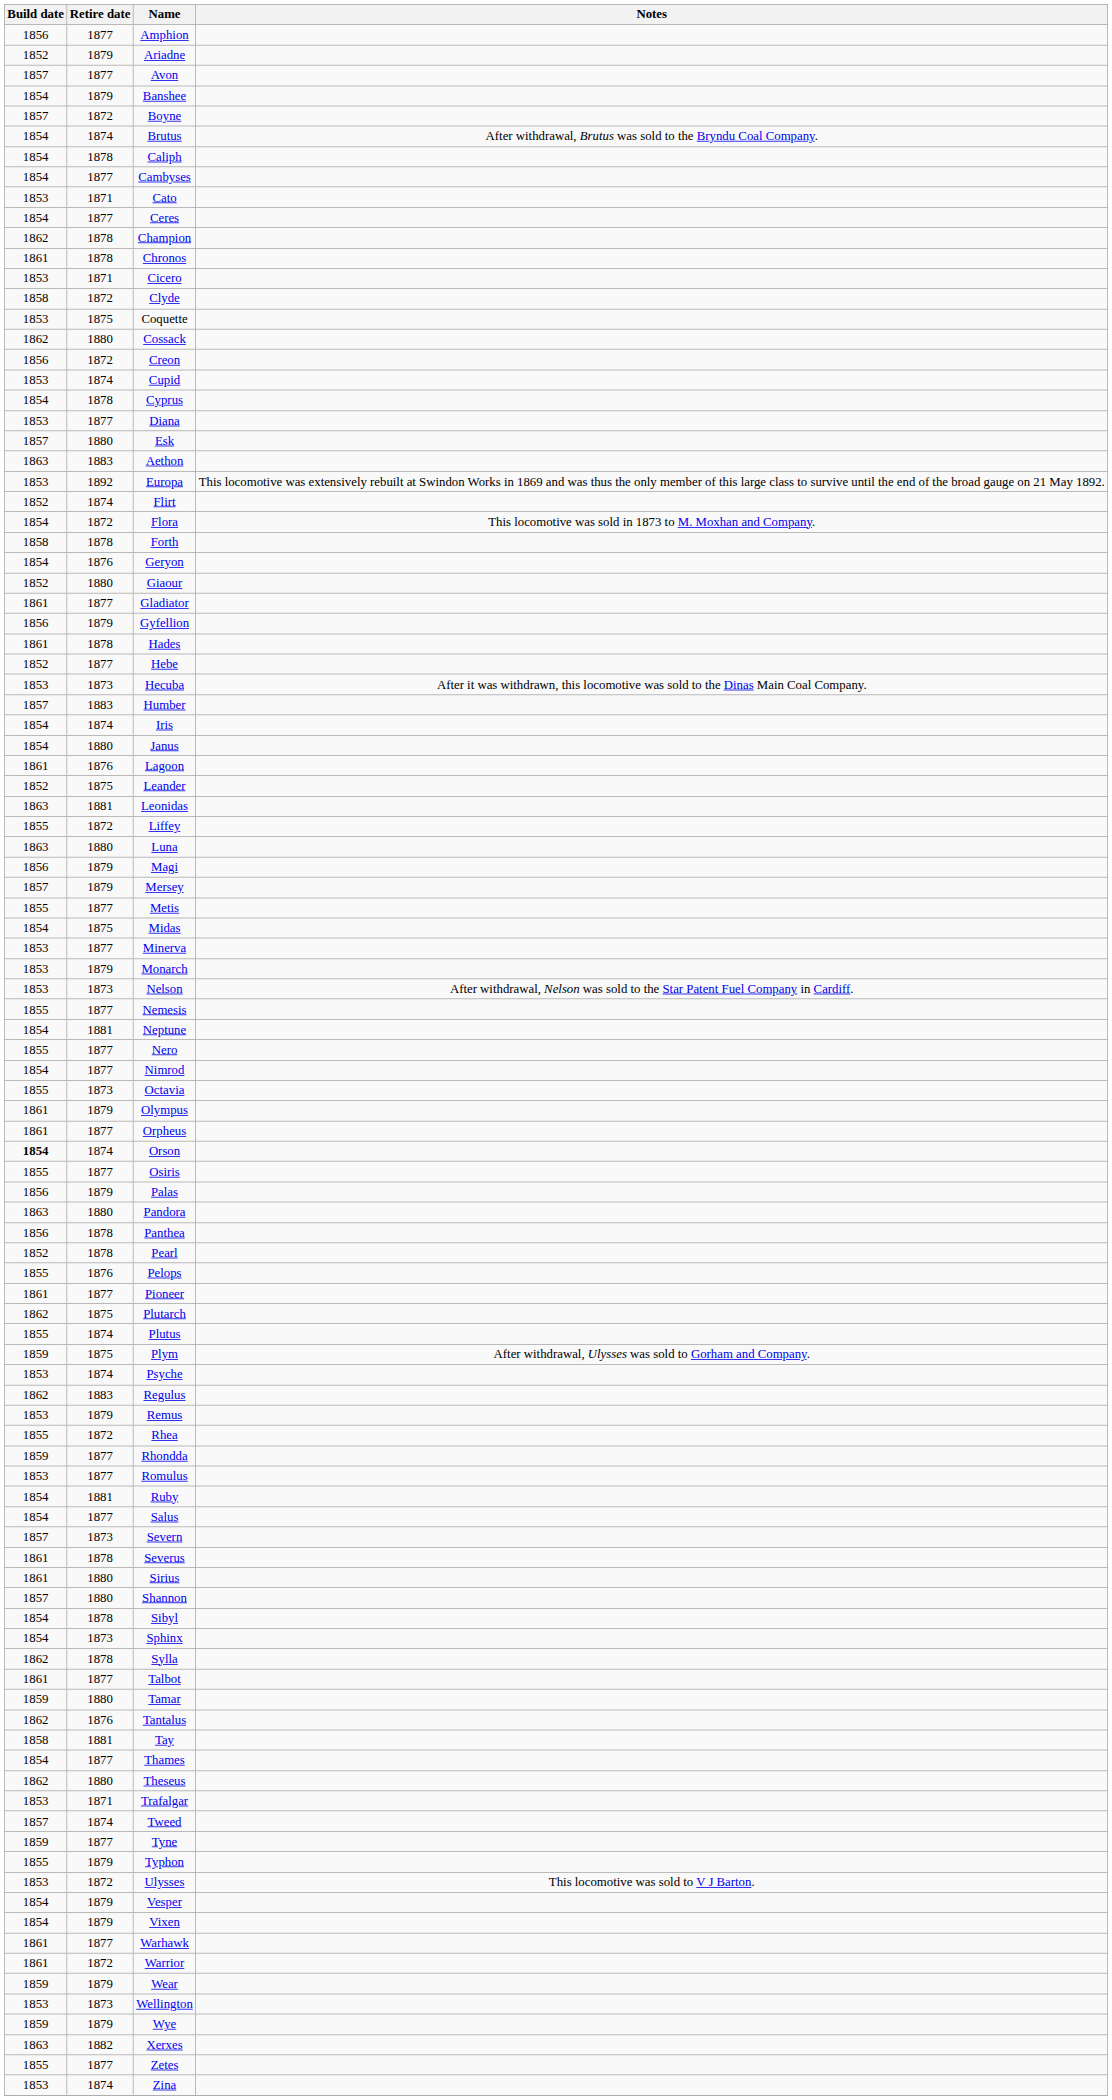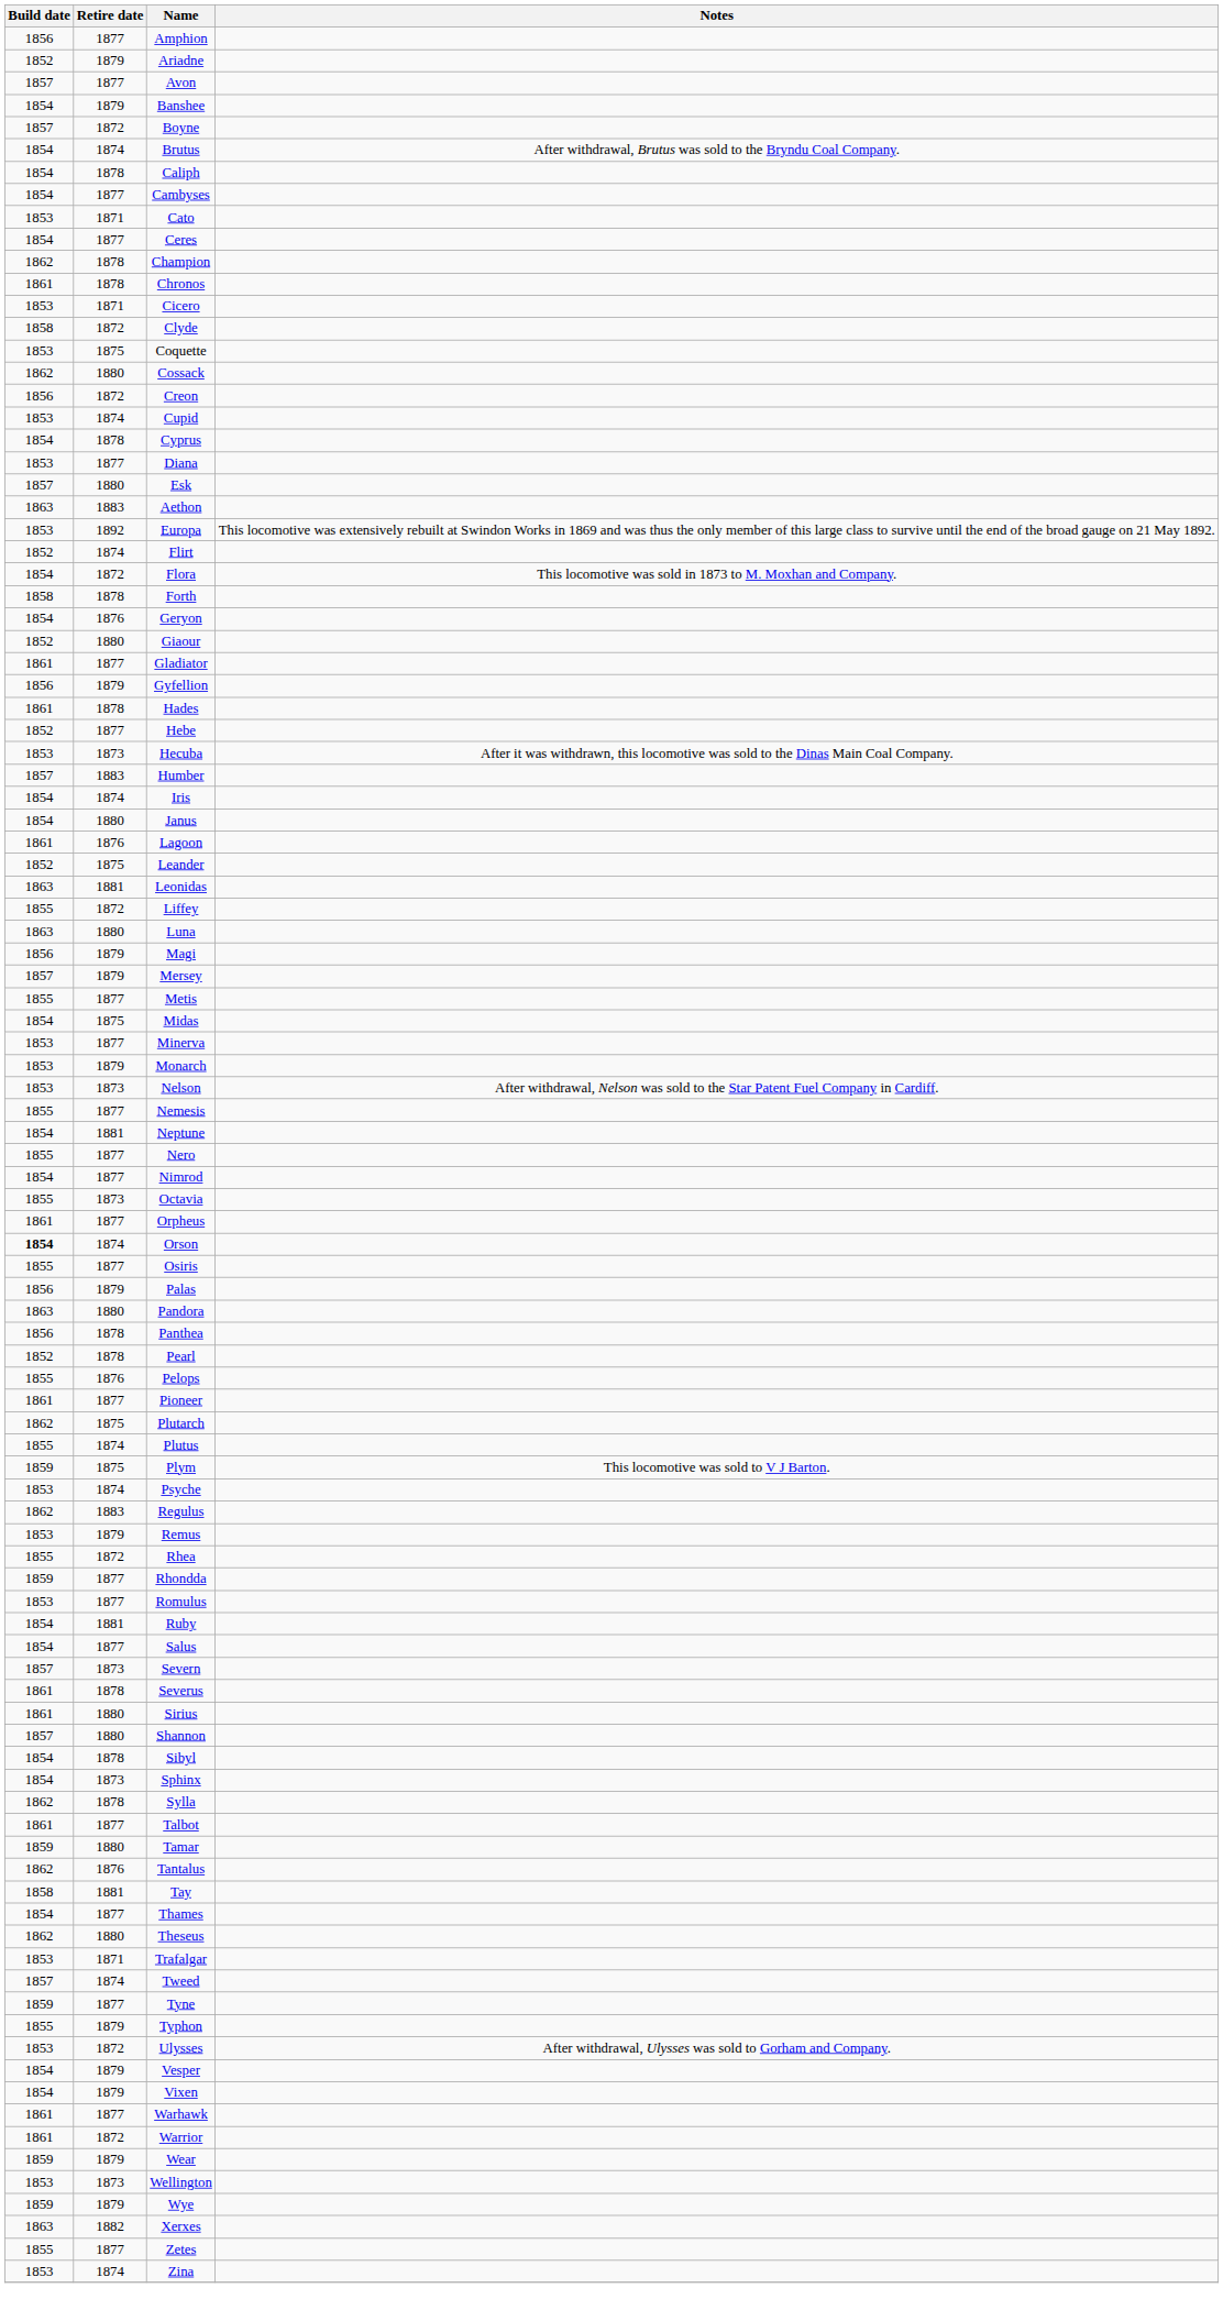 <table class="wikitable sortable" style=text-align:center border="1">
 <tr>
 <th>Build date</th>
 <th>Retire date</th>
 <th>Name</th>
 <th>Notes</th>
 </tr>
 <tr>
 <td>1856</td>
 <td>1877</td>
 <td><a href='#'>Amphion</a></td>
 <td></td>
 </tr>
 <tr>
 <td>1852</td>
 <td>1879</td>
 <td><a href='#'>Ariadne</a></td>
 <td></td>
 </tr>
 <tr>
 <td>1857</td>
 <td>1877</td>
 <td><a href='#'>Avon</a></td>
 <td></td>
 </tr>
 <tr>
 <td>1854</td>
 <td>1879</td>
 <td><a href='#'>Banshee</a></td>
 <td></td>
 </tr>
 <tr>
 <td>1857</td>
 <td>1872</td>
 <td><a href='#'>Boyne</a></td>
 <td></td>
 </tr>
 <tr>
 <td>1854</td>
 <td>1874</td>
 <td><a href='#'>Brutus</a></td>
 <td>After withdrawal, <em>Brutus</em> was sold to the <a href='#'>Bryndu Coal Company</a>.</td>
 </tr>
 <tr>
 <td>1854</td>
 <td>1878</td>
 <td><a href='#'>Caliph</a></td>
 <td></td>
 </tr>
 <tr>
 <td>1854</td>
 <td>1877</td>
 <td><a href='#'>Cambyses</a></td>
 <td></td>
 </tr>
 <tr>
 <td>1853</td>
 <td>1871</td>
 <td><a href='#'>Cato</a></td>
 <td></td>
 </tr>
 <tr>
 <td>1854</td>
 <td>1877</td>
 <td><a href='#'>Ceres</a></td>
 <td></td>
 </tr>
 <tr>
 <td>1862</td>
 <td>1878</td>
 <td><a href='#'>Champion</a></td>
 <td></td>
 </tr>
 <tr>
 <td>1861</td>
 <td>1878</td>
 <td><a href='#'>Chronos</a></td>
 <td></td>
 </tr>
 <tr>
 <td>1853</td>
 <td>1871</td>
 <td><a href='#'>Cicero</a></td>
 <td></td>
 </tr>
 <tr>
 <td>1858</td>
 <td>1872</td>
 <td><a href='#'>Clyde</a></td>
 <td></td>
 </tr>
 <tr>
 <td>1853</td>
 <td>1875</td>
 <td>Coquette</td>
 <td></td>
 </tr>
 <tr>
 <td>1862</td>
 <td>1880</td>
 <td><a href='#'>Cossack</a></td>
 <td></td>
 </tr>
 <tr>
 <td>1856</td>
 <td>1872</td>
 <td><a href='#'>Creon</a></td>
 <td></td>
 </tr>
 <tr>
 <td>1853</td>
 <td>1874</td>
 <td><a href='#'>Cupid</a></td>
 <td></td>
 </tr>
 <tr>
 <td>1854</td>
 <td>1878</td>
 <td><a href='#'>Cyprus</a></td>
 <td></td>
 </tr>
 <tr>
 <td>1853</td>
 <td>1877</td>
 <td><a href='#'>Diana</a></td>
 <td></td>
 </tr>
 <tr>
 <td>1857</td>
 <td>1880</td>
 <td><a href='#'>Esk</a></td>
 <td></td>
 </tr>
 <tr>
 <td>1863</td>
 <td>1883</td>
 <td><a href='#'>Aethon</a></td>
 <td></td>
 </tr>
 <tr>
 <td>1853</td>
 <td>1892</td>
 <td><a href='#'>Europa</a></td>
 <td>This locomotive was extensively rebuilt at Swindon Works in 1869 and was thus the only member of this large class to survive until the end of the broad gauge on 21 May 1892.</td>
 </tr>
 <tr>
 <td>1852</td>
 <td>1874</td>
 <td><a href='#'>Flirt</a></td>
 <td></td>
 </tr>
 <tr>
 <td>1854</td>
 <td>1872</td>
 <td><a href='#'>Flora</a></td>
 <td>This locomotive was sold in 1873 to <a href='#'>M. Moxhan and Company</a>.</td>
 </tr>
 <tr>
 <td>1858</td>
 <td>1878</td>
 <td><a href='#'>Forth</a></td>
 <td></td>
 </tr>
 <tr>
 <td>1854</td>
 <td>1876</td>
 <td><a href='#'>Geryon</a></td>
 <td></td>
 </tr>
 <tr>
 <td>1852</td>
 <td>1880</td>
 <td><a href='#'>Giaour</a></td>
 <td></td>
 </tr>
 <tr>
 <td>1861</td>
 <td>1877</td>
 <td><a href='#'>Gladiator</a></td>
 <td></td>
 </tr>
 <tr>
 <td>1856</td>
 <td>1879</td>
 <td><a href='#'>Gyfellion</a></td>
 <td></td>
 </tr>
 <tr>
 <td>1861</td>
 <td>1878</td>
 <td><a href='#'>Hades</a></td>
 <td></td>
 </tr>
 <tr>
 <td>1852</td>
 <td>1877</td>
 <td><a href='#'>Hebe</a></td>
 <td></td>
 </tr>
 <tr>
 <td>1853</td>
 <td>1873</td>
 <td><a href='#'>Hecuba</a></td>
 <td>After it was withdrawn, this locomotive was sold to the <a href='#'>Dinas</a> Main Coal Company.</td>
 </tr>
 <tr>
 <td>1857</td>
 <td>1883</td>
 <td><a href='#'>Humber</a></td>
 <td></td>
 </tr>
 <tr>
 <td>1854</td>
 <td>1874</td>
 <td><a href='#'>Iris</a></td>
 <td></td>
 </tr>
 <tr>
 <td>1854</td>
 <td>1880</td>
 <td><a href='#'>Janus</a></td>
 <td></td>
 </tr>
 <tr>
 <td>1861</td>
 <td>1876</td>
 <td><a href='#'>Lagoon</a></td>
 <td></td>
 </tr>
 <tr>
 <td>1852</td>
 <td>1875</td>
 <td><a href='#'>Leander</a></td>
 <td></td>
 </tr>
 <tr>
 <td>1863</td>
 <td>1881</td>
 <td><a href='#'>Leonidas</a></td>
 <td></td>
 </tr>
 <tr>
 <td>1855</td>
 <td>1872</td>
 <td><a href='#'>Liffey</a></td>
 <td></td>
 </tr>
 <tr>
 <td>1863</td>
 <td>1880</td>
 <td><a href='#'>Luna</a></td>
 <td></td>
 </tr>
 <tr>
 <td>1856</td>
 <td>1879</td>
 <td><a href='#'>Magi</a></td>
 <td></td>
 </tr>
 <tr>
 <td>1857</td>
 <td>1879</td>
 <td><a href='#'>Mersey</a></td>
 <td></td>
 </tr>
 <tr>
 <td>1855</td>
 <td>1877</td>
 <td><a href='#'>Metis</a></td>
 <td></td>
 </tr>
 <tr>
 <td>1854</td>
 <td>1875</td>
 <td><a href='#'>Midas</a></td>
 <td></td>
 </tr>
 <tr>
 <td>1853</td>
 <td>1877</td>
 <td><a href='#'>Minerva</a></td>
 <td></td>
 </tr>
 <tr>
 <td>1853</td>
 <td>1879</td>
 <td><a href='#'>Monarch</a></td>
 <td></td>
 </tr>
 <tr>
 <td>1853</td>
 <td>1873</td>
 <td><a href='#'>Nelson</a></td>
 <td>After withdrawal, <em>Nelson</em> was sold to the <a href='#'>Star Patent Fuel Company</a> in <a href='#'>Cardiff</a>.</td>
 </tr>
 <tr>
 <td>1855</td>
 <td>1877</td>
 <td><a href='#'>Nemesis</a></td>
 <td></td>
 </tr>
 <tr>
 <td>1854</td>
 <td>1881</td>
 <td><a href='#'>Neptune</a></td>
 <td></td>
 </tr>
 <tr>
 <td>1855</td>
 <td>1877</td>
 <td><a href='#'>Nero</a></td>
 <td></td>
 </tr>
 <tr>
 <td>1854</td>
 <td>1877</td>
 <td><a href='#'>Nimrod</a></td>
 <td></td>
 </tr>
 <tr>
 <td>1855</td>
 <td>1873</td>
 <td><a href='#'>Octavia</a></td>
 <td></td>
 </tr>
 <tr>
 <td>1861</td>
-<td>1879</td>
-<td><a href='#'>Olympus</a></td>
-<td></td>
-</tr>
-<tr>
-<td>1861</td>
 <td>1877</td>
 <td><a href='#'>Orpheus</a></td>
 <td></td>
 </tr>
 <tr>
 <td><strong>1854</strong></td>
 <td>1874</td>
 <td><a href='#'>Orson</a></td>
 <td></td>
 </tr>
 <tr>
 <td>1855</td>
 <td>1877</td>
 <td><a href='#'>Osiris</a></td>
 <td></td>
 </tr>
 <tr>
 <td>1856</td>
 <td>1879</td>
 <td><a href='#'>Palas</a></td>
 <td></td>
 </tr>
 <tr>
 <td>1863</td>
 <td>1880</td>
 <td><a href='#'>Pandora</a></td>
 <td></td>
 </tr>
 <tr>
 <td>1856</td>
 <td>1878</td>
 <td><a href='#'>Panthea</a></td>
 <td></td>
 </tr>
 <tr>
 <td>1852</td>
 <td>1878</td>
 <td><a href='#'>Pearl</a></td>
 <td></td>
 </tr>
 <tr>
 <td>1855</td>
 <td>1876</td>
 <td><a href='#'>Pelops</a></td>
 <td></td>
 </tr>
 <tr>
 <td>1861</td>
 <td>1877</td>
 <td><a href='#'>Pioneer</a></td>
 <td></td>
 </tr>
 <tr>
 <td>1862</td>
 <td>1875</td>
 <td><a href='#'>Plutarch</a></td>
 <td></td>
 </tr>
 <tr>
 <td>1855</td>
 <td>1874</td>
 <td><a href='#'>Plutus</a></td>
 <td></td>
 </tr>
 <tr>
 <td>1859</td>
 <td>1875</td>
 <td><a href='#'>Plym</a></td>
-<td>After withdrawal, <em>Ulysses</em> was sold to <a href='#'>Gorham and Company</a>.</td>
+<td>This locomotive was sold to <a href='#'>V J Barton</a>.</td>
 </tr>
 <tr>
 <td>1853</td>
 <td>1874</td>
 <td><a href='#'>Psyche</a></td>
 <td></td>
 </tr>
 <tr>
 <td>1862</td>
 <td>1883</td>
 <td><a href='#'>Regulus</a></td>
 <td></td>
 </tr>
 <tr>
 <td>1853</td>
 <td>1879</td>
 <td><a href='#'>Remus</a></td>
 <td></td>
 </tr>
 <tr>
 <td>1855</td>
 <td>1872</td>
 <td><a href='#'>Rhea</a></td>
 <td></td>
 </tr>
 <tr>
 <td>1859</td>
 <td>1877</td>
 <td><a href='#'>Rhondda</a></td>
 <td></td>
 </tr>
 <tr>
 <td>1853</td>
 <td>1877</td>
 <td><a href='#'>Romulus</a></td>
 <td></td>
 </tr>
 <tr>
 <td>1854</td>
 <td>1881</td>
 <td><a href='#'>Ruby</a></td>
 <td></td>
 </tr>
 <tr>
 <td>1854</td>
 <td>1877</td>
 <td><a href='#'>Salus</a></td>
 <td></td>
 </tr>
 <tr>
 <td>1857</td>
 <td>1873</td>
 <td><a href='#'>Severn</a></td>
 <td></td>
 </tr>
 <tr>
 <td>1861</td>
 <td>1878</td>
 <td><a href='#'>Severus</a></td>
 <td></td>
 </tr>
 <tr>
 <td>1861</td>
 <td>1880</td>
 <td><a href='#'>Sirius</a></td>
 <td></td>
 </tr>
 <tr>
 <td>1857</td>
 <td>1880</td>
 <td><a href='#'>Shannon</a></td>
 <td></td>
 </tr>
 <tr>
 <td>1854</td>
 <td>1878</td>
 <td><a href='#'>Sibyl</a></td>
 <td></td>
 </tr>
 <tr>
 <td>1854</td>
 <td>1873</td>
 <td><a href='#'>Sphinx</a></td>
 <td></td>
 </tr>
 <tr>
 <td>1862</td>
 <td>1878</td>
 <td><a href='#'>Sylla</a></td>
 <td></td>
 </tr>
 <tr>
 <td>1861</td>
 <td>1877</td>
 <td><a href='#'>Talbot</a></td>
 <td></td>
 </tr>
 <tr>
 <td>1859</td>
 <td>1880</td>
 <td><a href='#'>Tamar</a></td>
 <td></td>
 </tr>
 <tr>
 <td>1862</td>
 <td>1876</td>
 <td><a href='#'>Tantalus</a></td>
 <td></td>
 </tr>
 <tr>
 <td>1858</td>
 <td>1881</td>
 <td><a href='#'>Tay</a></td>
 <td></td>
 </tr>
 <tr>
 <td>1854</td>
 <td>1877</td>
 <td><a href='#'>Thames</a></td>
 <td></td>
 </tr>
 <tr>
 <td>1862</td>
 <td>1880</td>
 <td><a href='#'>Theseus</a></td>
 <td></td>
 </tr>
 <tr>
 <td>1853</td>
 <td>1871</td>
 <td><a href='#'>Trafalgar</a></td>
 <td></td>
 </tr>
 <tr>
 <td>1857</td>
 <td>1874</td>
 <td><a href='#'>Tweed</a></td>
 <td></td>
 </tr>
 <tr>
 <td>1859</td>
 <td>1877</td>
 <td><a href='#'>Tyne</a></td>
 <td></td>
 </tr>
 <tr>
 <td>1855</td>
 <td>1879</td>
 <td><a href='#'>Typhon</a></td>
 <td></td>
 </tr>
 <tr>
 <td>1853</td>
 <td>1872</td>
 <td><a href='#'>Ulysses</a></td>
-<td>This locomotive was sold to <a href='#'>V J Barton</a>.</td>
+<td>After withdrawal, <em>Ulysses</em> was sold to <a href='#'>Gorham and Company</a>.</td>
 </tr>
 <tr>
 <td>1854</td>
 <td>1879</td>
 <td><a href='#'>Vesper</a></td>
 <td></td>
 </tr>
 <tr>
 <td>1854</td>
 <td>1879</td>
 <td><a href='#'>Vixen</a></td>
 <td></td>
 </tr>
 <tr>
 <td>1861</td>
 <td>1877</td>
 <td><a href='#'>Warhawk</a></td>
 <td></td>
 </tr>
 <tr>
 <td>1861</td>
 <td>1872</td>
 <td><a href='#'>Warrior</a></td>
 <td></td>
 </tr>
 <tr>
 <td>1859</td>
 <td>1879</td>
 <td><a href='#'>Wear</a></td>
 <td></td>
 </tr>
 <tr>
 <td>1853</td>
 <td>1873</td>
 <td><a href='#'>Wellington</a></td>
 <td></td>
 </tr>
 <tr>
 <td>1859</td>
 <td>1879</td>
 <td><a href='#'>Wye</a></td>
 <td></td>
 </tr>
 <tr>
 <td>1863</td>
 <td>1882</td>
 <td><a href='#'>Xerxes</a></td>
 <td></td>
 </tr>
 <tr>
 <td>1855</td>
 <td>1877</td>
 <td><a href='#'>Zetes</a></td>
 <td></td>
 </tr>
 <tr>
 <td>1853</td>
 <td>1874</td>
 <td><a href='#'>Zina</a></td>
 <td></td>
 </tr>
 <tr>
 </tr>
 </table>
